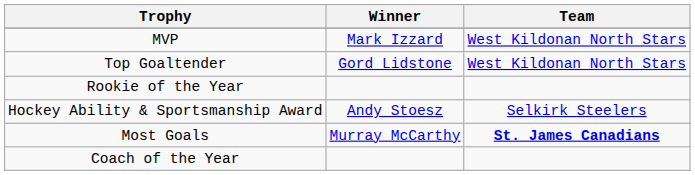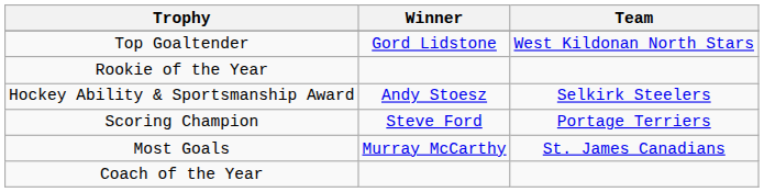 <table class="wikitable" style="text-align:center">
 <tr>
 <th>Trophy</th>
 <th>Winner</th>
 <th>Team</th>
 </tr>
 <tr align="center">
-</tr>
-<tr>
-<td>MVP</td>
-<td><a href='#'>Mark Izzard</a></td>
-<td><a href='#'>West Kildonan North Stars</a></td>
 </tr>
 <tr>
 <td>Top Goaltender</td>
 <td><a href='#'>Gord Lidstone</a></td>
 <td><a href='#'>West Kildonan North Stars</a></td>
 </tr>
 <tr>
 <td>Rookie of the Year</td>
 <td></td>
 </tr>
 <tr>
 <td>Hockey Ability & Sportsmanship Award</td>
 <td><a href='#'>Andy Stoesz</a></td>
 <td><a href='#'>Selkirk Steelers</a></td>
 </tr>
 <tr>
+<td>Scoring Champion</td>
+<td><a href='#'>Steve Ford</a></td>
+<td><a href='#'>Portage Terriers</a></td>
+</tr>
+<tr>
 <td>Most Goals</td>
 <td><a href='#'>Murray McCarthy</a></td>
-<td><strong><a href='#'>St. James Canadians</a></strong></td>
+<td><a href='#'>St. James Canadians</a></td>
 </tr>
 <tr>
 <td>Coach of the Year</td>
 <td></td>
 <td></td>
 </tr>
 </table>
